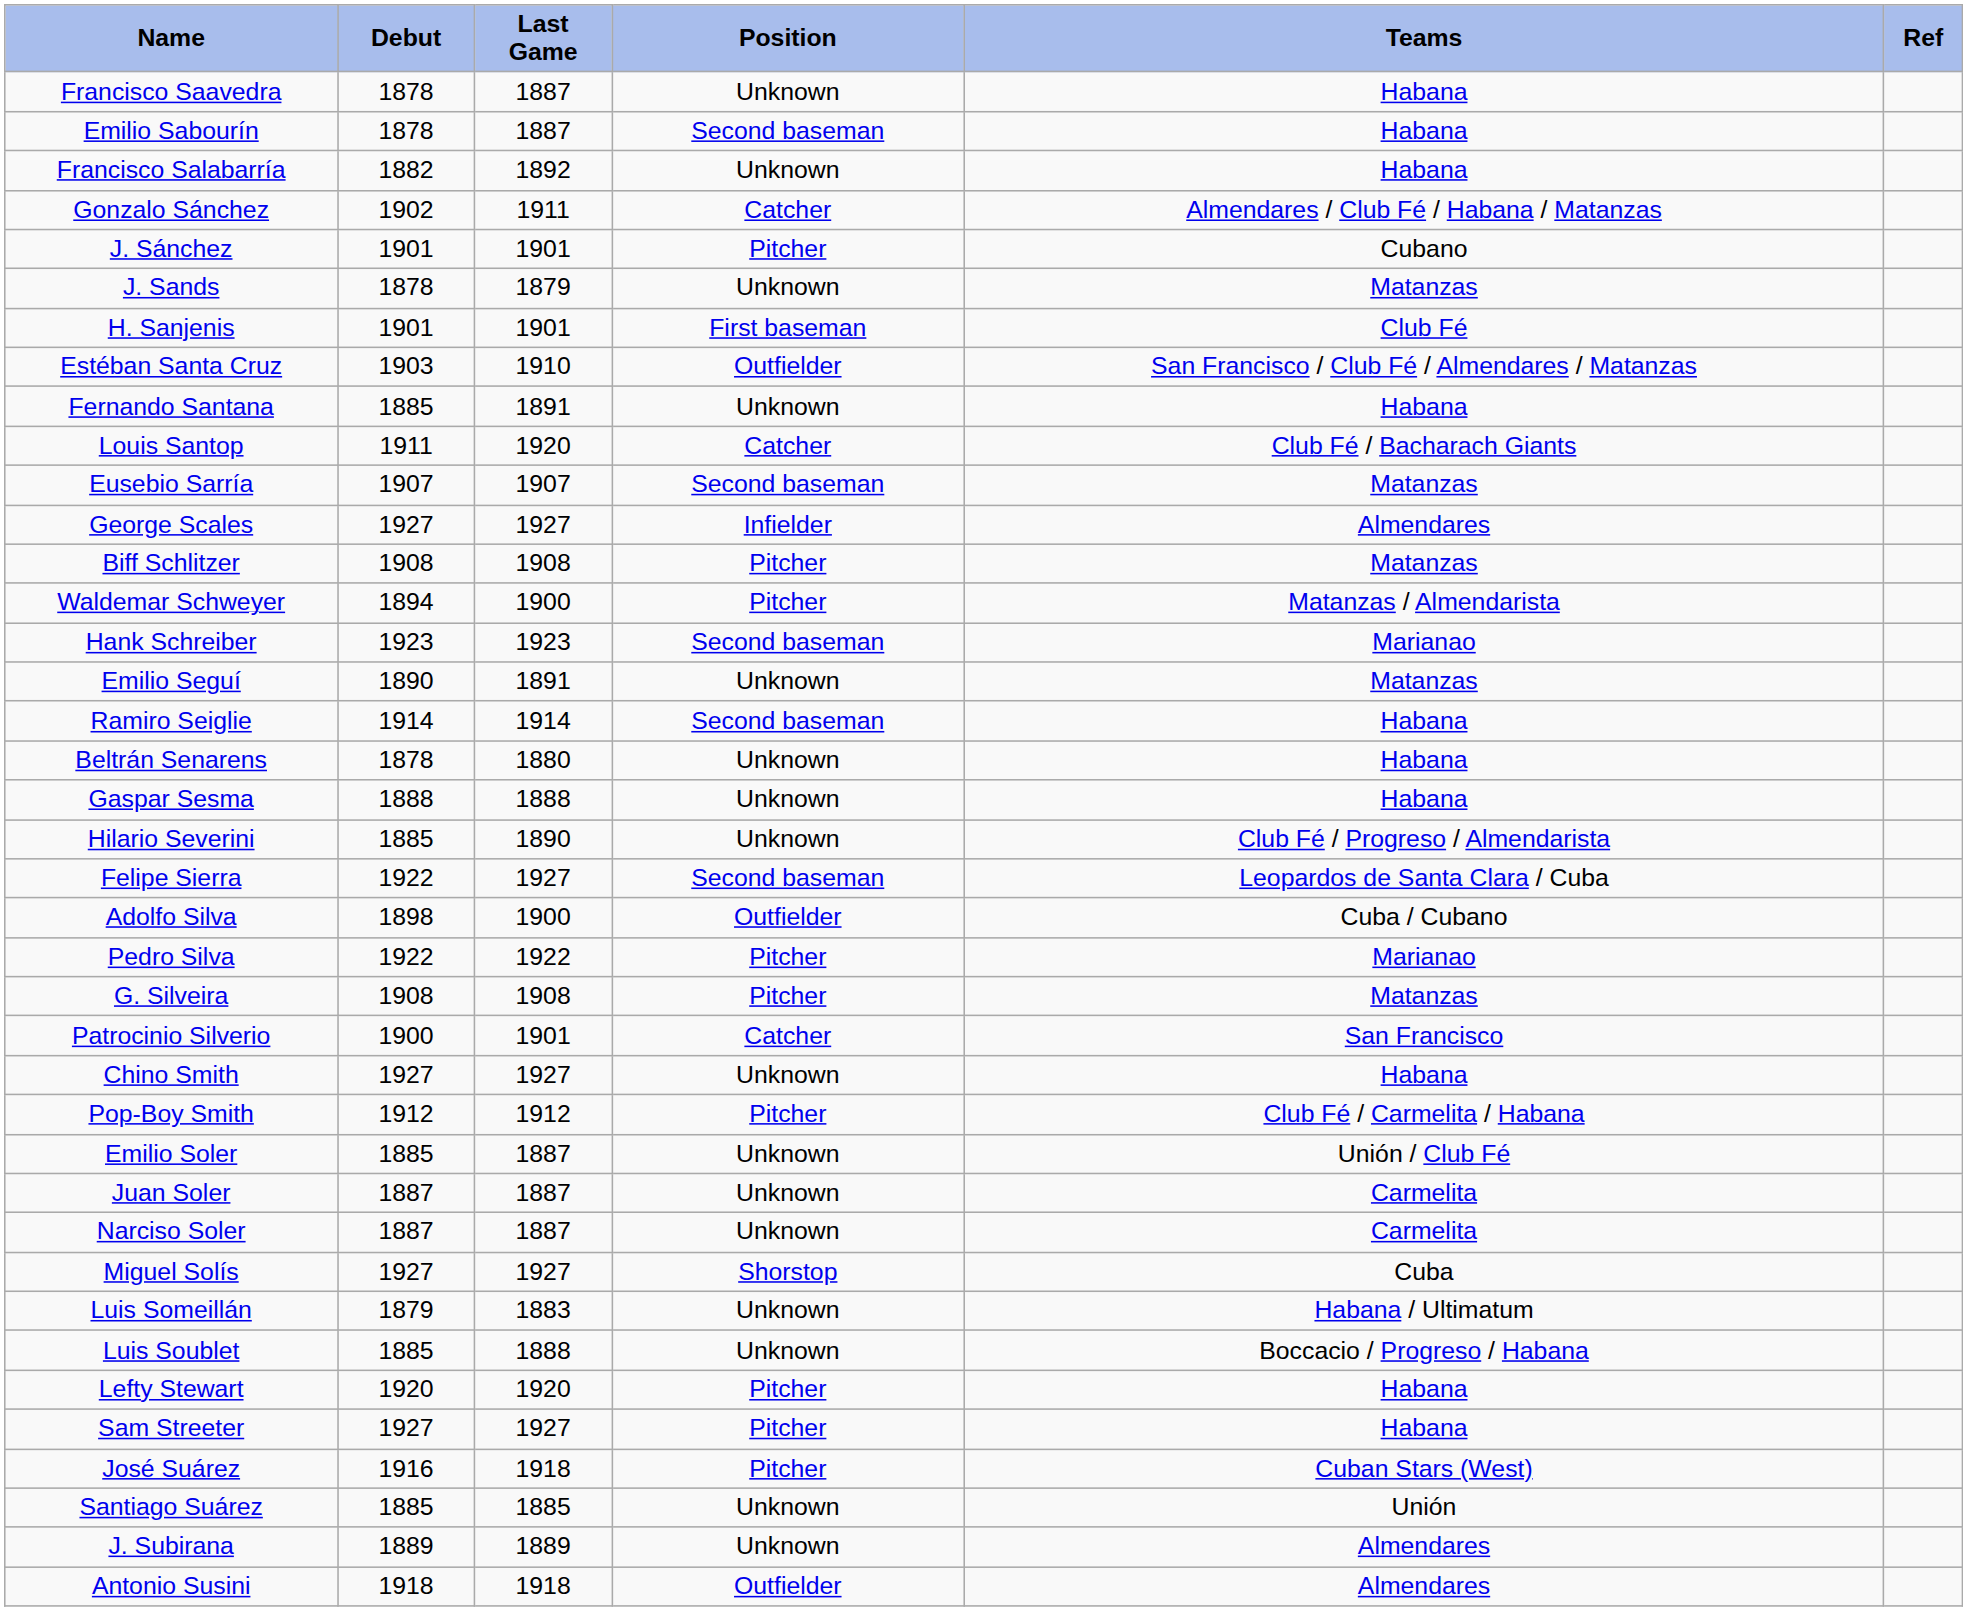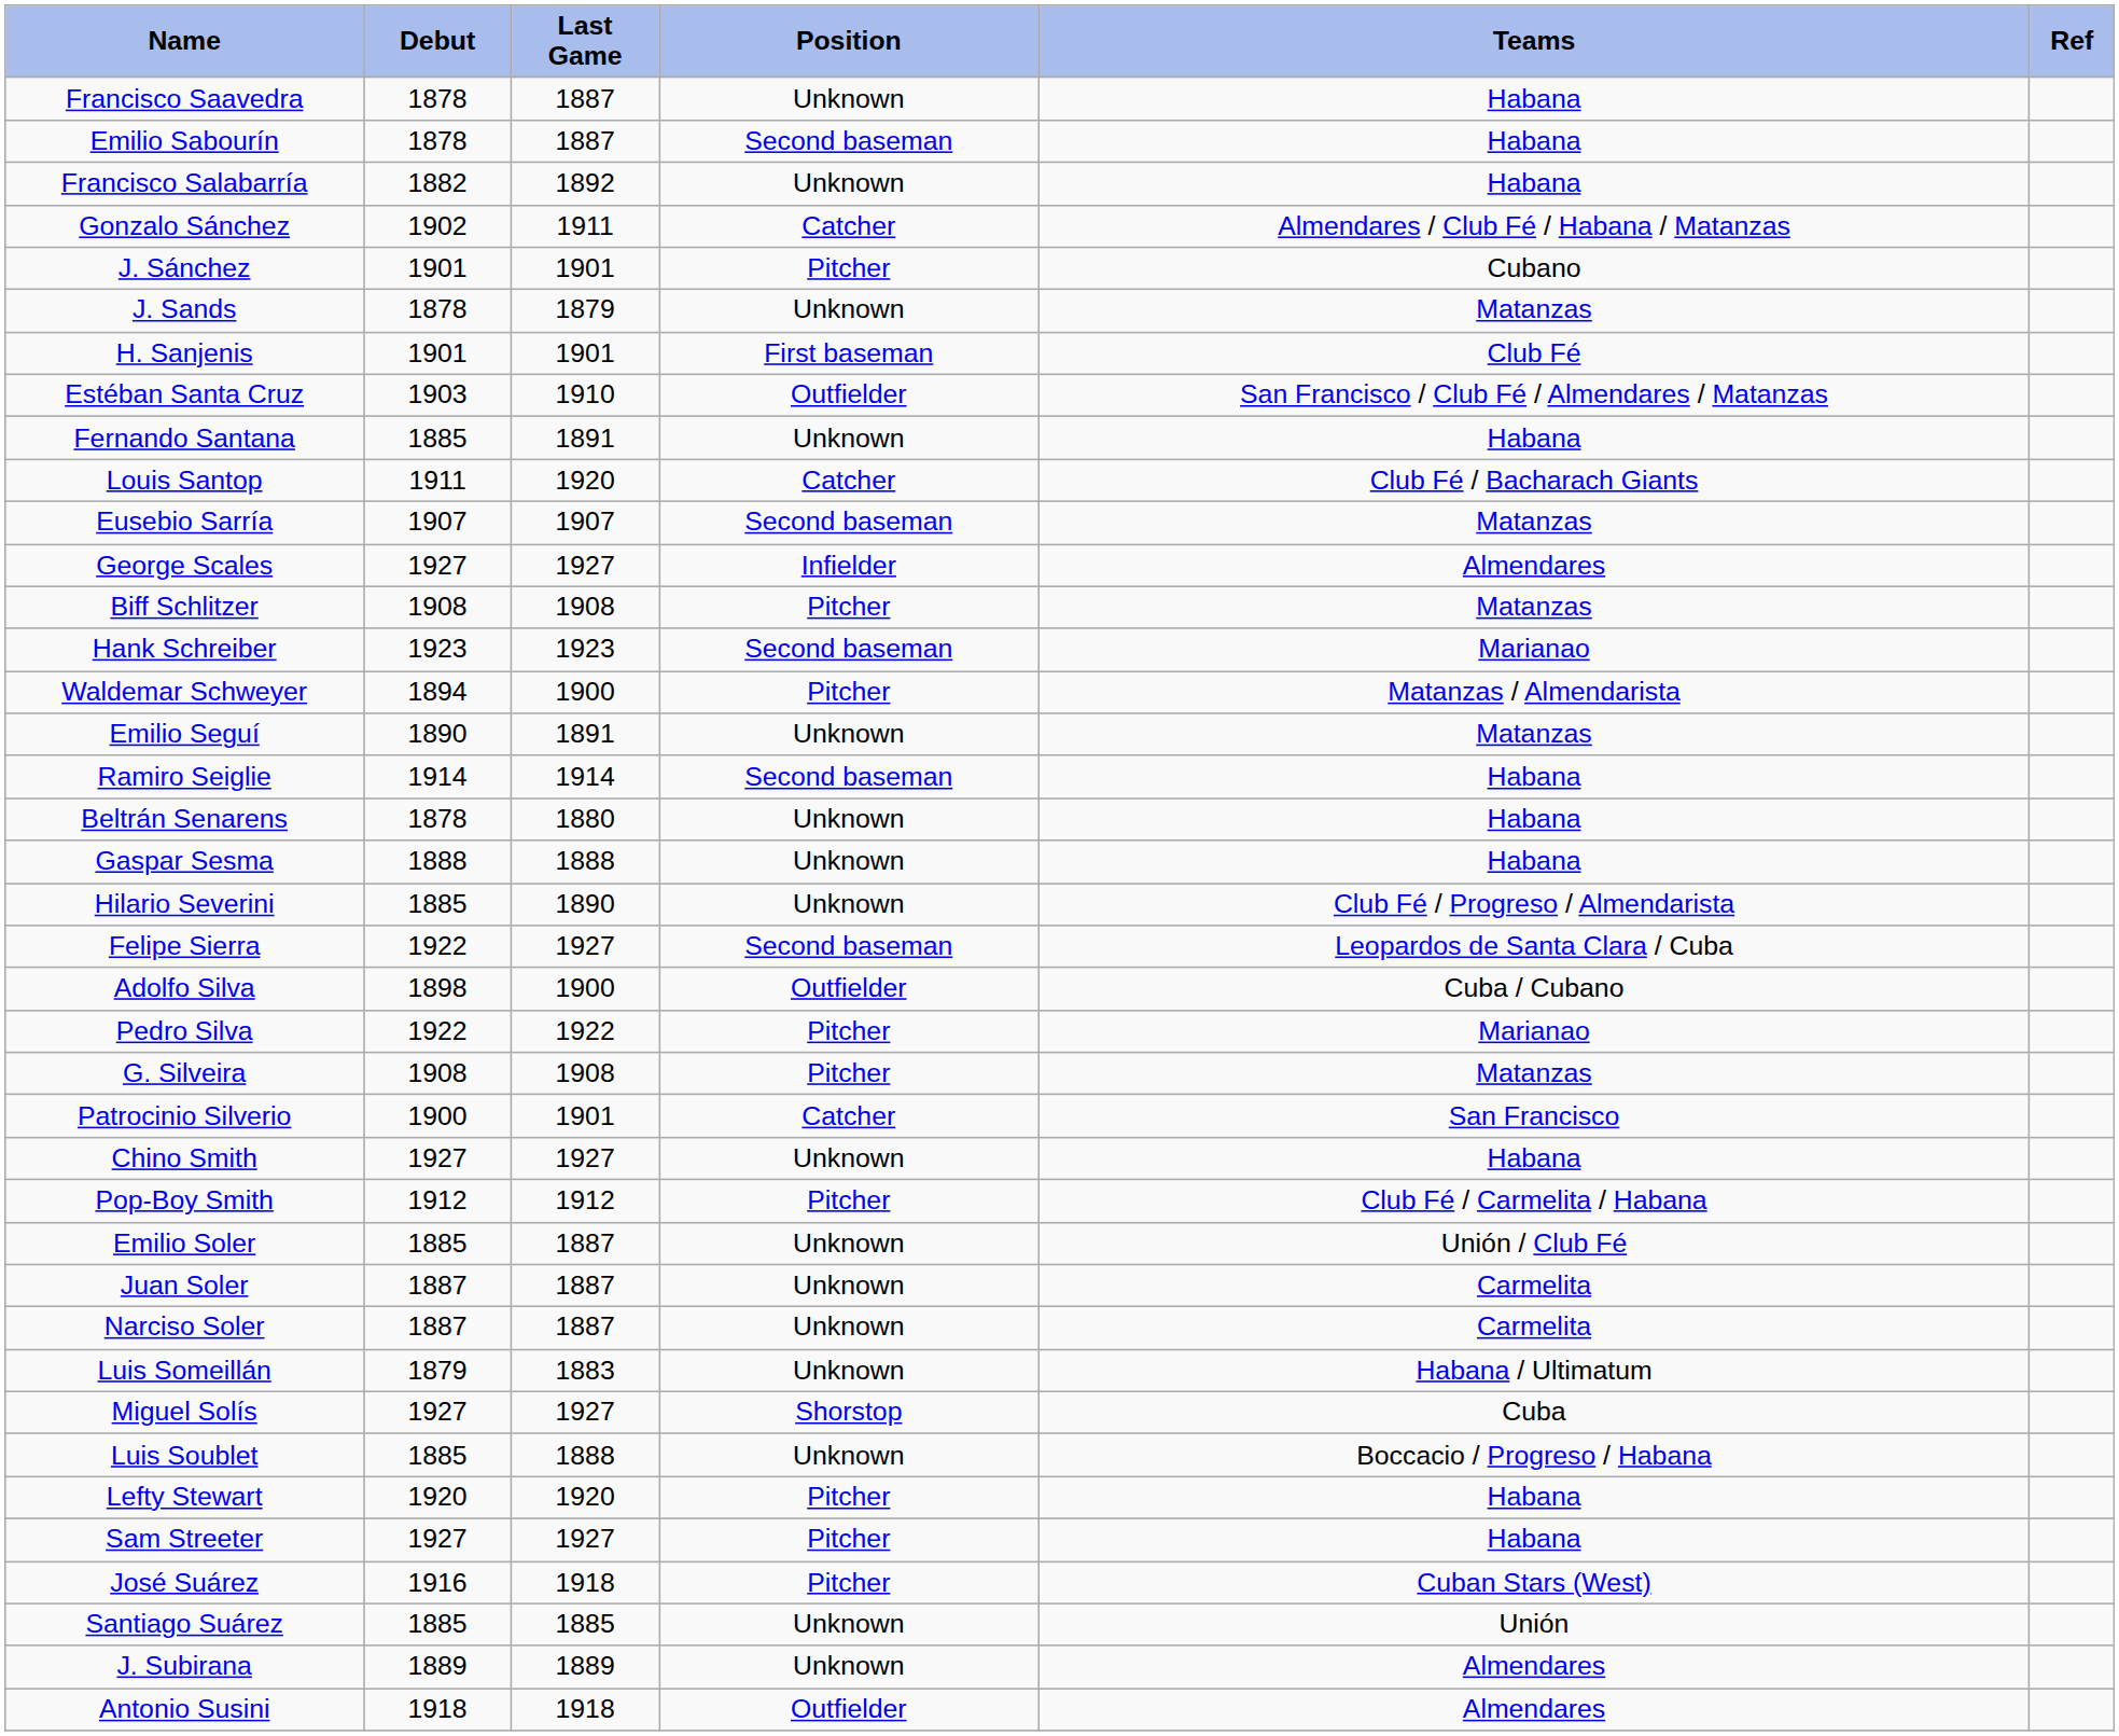 <table class="wikitable" style="width: 100%">
 <tr>
 <th style="background:#a8bdec; width:17%;">Name</th>
 <th style="width:7%; background:#a8bdec;">Debut</th>
 <th style="width:7%; background:#a8bdec;">Last Game</th>
 <th style="width:18%; background:#a8bdec;">Position</th>
 <th style="width:47%; background:#a8bdec;">Teams</th>
 <th style="width:4%; background:#a8bdec;">Ref</th>
 </tr>
 <tr align=center>
 <td><a href='#'>Francisco Saavedra</a></td>
 <td>1878</td>
 <td>1887</td>
 <td>Unknown</td>
 <td><a href='#'>Habana</a></td>
 <td></td>
 </tr>
 <tr align=center>
 <td><a href='#'>Emilio Sabourín</a></td>
 <td>1878</td>
 <td>1887</td>
 <td><a href='#'>Second baseman</a></td>
 <td><a href='#'>Habana</a></td>
 <td></td>
 </tr>
 <tr align=center>
 <td><a href='#'>Francisco Salabarría</a></td>
 <td>1882</td>
 <td>1892</td>
 <td>Unknown</td>
 <td><a href='#'>Habana</a></td>
 <td></td>
 </tr>
 <tr align=center>
 <td><a href='#'>Gonzalo Sánchez</a></td>
 <td>1902</td>
 <td>1911</td>
 <td><a href='#'>Catcher</a></td>
 <td><a href='#'>Almendares</a> / <a href='#'>Club Fé</a> / <a href='#'>Habana</a> / <a href='#'>Matanzas</a></td>
 <td></td>
 </tr>
 <tr align=center>
 <td><a href='#'>J. Sánchez</a></td>
 <td>1901</td>
 <td>1901</td>
 <td><a href='#'>Pitcher</a></td>
 <td>Cubano</td>
 <td></td>
 </tr>
 <tr align=center>
 <td><a href='#'>J. Sands</a></td>
 <td>1878</td>
 <td>1879</td>
 <td>Unknown</td>
 <td><a href='#'>Matanzas</a></td>
 <td></td>
 </tr>
 <tr align=center>
 <td><a href='#'>H. Sanjenis</a></td>
 <td>1901</td>
 <td>1901</td>
 <td><a href='#'>First baseman</a></td>
 <td><a href='#'>Club Fé</a></td>
 <td></td>
 </tr>
 <tr align=center>
 <td><a href='#'>Estéban Santa Cruz</a></td>
 <td>1903</td>
 <td>1910</td>
 <td><a href='#'>Outfielder</a></td>
 <td><a href='#'>San Francisco</a> / <a href='#'>Club Fé</a> / <a href='#'>Almendares</a> / <a href='#'>Matanzas</a></td>
 <td></td>
 </tr>
 <tr align=center>
 <td><a href='#'>Fernando Santana</a></td>
 <td>1885</td>
 <td>1891</td>
 <td>Unknown</td>
 <td><a href='#'>Habana</a></td>
 <td></td>
 </tr>
 <tr align=center>
 <td><a href='#'>Louis Santop</a></td>
 <td>1911</td>
 <td>1920</td>
 <td><a href='#'>Catcher</a></td>
 <td><a href='#'>Club Fé</a> / <a href='#'>Bacharach Giants</a></td>
 <td></td>
 </tr>
 <tr align=center>
 <td><a href='#'>Eusebio Sarría</a></td>
 <td>1907</td>
 <td>1907</td>
 <td><a href='#'>Second baseman</a></td>
 <td><a href='#'>Matanzas</a></td>
 <td></td>
 </tr>
 <tr align=center>
 <td><a href='#'>George Scales</a></td>
 <td>1927</td>
 <td>1927</td>
 <td><a href='#'>Infielder</a></td>
 <td><a href='#'>Almendares</a></td>
 <td></td>
 </tr>
 <tr align=center>
 <td><a href='#'>Biff Schlitzer</a></td>
 <td>1908</td>
 <td>1908</td>
 <td><a href='#'>Pitcher</a></td>
 <td><a href='#'>Matanzas</a></td>
 <td></td>
 </tr>
 <tr align=center>
+<td><a href='#'>Hank Schreiber</a></td>
+<td>1923</td>
+<td>1923</td>
+<td><a href='#'>Second baseman</a></td>
+<td><a href='#'>Marianao</a></td>
+<td></td>
+</tr>
+<tr align=center>
 <td><a href='#'>Waldemar Schweyer</a></td>
 <td>1894</td>
 <td>1900</td>
 <td><a href='#'>Pitcher</a></td>
 <td><a href='#'>Matanzas</a> / <a href='#'>Almendarista</a></td>
 <td> </td>
-</tr>
-<tr align=center>
-<td><a href='#'>Hank Schreiber</a></td>
-<td>1923</td>
-<td>1923</td>
-<td><a href='#'>Second baseman</a></td>
-<td><a href='#'>Marianao</a></td>
-<td></td>
 </tr>
 <tr align=center>
 <td><a href='#'>Emilio Seguí</a></td>
 <td>1890</td>
 <td>1891</td>
 <td>Unknown</td>
 <td><a href='#'>Matanzas</a></td>
 <td></td>
 </tr>
 <tr align=center>
 <td><a href='#'>Ramiro Seiglie</a></td>
 <td>1914</td>
 <td>1914</td>
 <td><a href='#'>Second baseman</a></td>
 <td><a href='#'>Habana</a></td>
 <td></td>
 </tr>
 <tr align=center>
 <td><a href='#'>Beltrán Senarens</a></td>
 <td>1878</td>
 <td>1880</td>
 <td>Unknown</td>
 <td><a href='#'>Habana</a></td>
 <td></td>
 </tr>
 <tr align=center>
 <td><a href='#'>Gaspar Sesma</a></td>
 <td>1888</td>
 <td>1888</td>
 <td>Unknown</td>
 <td><a href='#'>Habana</a></td>
 <td></td>
 </tr>
 <tr align=center>
 <td><a href='#'>Hilario Severini</a></td>
 <td>1885</td>
 <td>1890</td>
 <td>Unknown</td>
 <td><a href='#'>Club Fé</a> / <a href='#'>Progreso</a> / <a href='#'>Almendarista</a></td>
 <td></td>
 </tr>
 <tr align=center>
 <td><a href='#'>Felipe Sierra</a></td>
 <td>1922</td>
 <td>1927</td>
 <td><a href='#'>Second baseman</a></td>
 <td><a href='#'>Leopardos de Santa Clara</a> / Cuba</td>
 <td></td>
 </tr>
 <tr align=center>
 <td><a href='#'>Adolfo Silva</a></td>
 <td>1898</td>
 <td>1900</td>
 <td><a href='#'>Outfielder</a></td>
 <td>Cuba / Cubano</td>
 <td> </td>
 </tr>
 <tr align=center>
 <td><a href='#'>Pedro Silva</a></td>
 <td>1922</td>
 <td>1922</td>
 <td><a href='#'>Pitcher</a></td>
 <td><a href='#'>Marianao</a></td>
 <td></td>
 </tr>
 <tr align=center>
 <td><a href='#'>G. Silveira</a></td>
 <td>1908</td>
 <td>1908</td>
 <td><a href='#'>Pitcher</a></td>
 <td><a href='#'>Matanzas</a></td>
 <td></td>
 </tr>
 <tr align=center>
 <td><a href='#'>Patrocinio Silverio</a></td>
 <td>1900</td>
 <td>1901</td>
 <td><a href='#'>Catcher</a></td>
 <td><a href='#'>San Francisco</a></td>
 <td></td>
 </tr>
 <tr align=center>
 <td><a href='#'>Chino Smith</a></td>
 <td>1927</td>
 <td>1927</td>
 <td>Unknown</td>
 <td><a href='#'>Habana</a></td>
 <td></td>
 </tr>
 <tr align=center>
 <td><a href='#'>Pop-Boy Smith</a></td>
 <td>1912</td>
 <td>1912</td>
 <td><a href='#'>Pitcher</a></td>
 <td><a href='#'>Club Fé</a> / <a href='#'>Carmelita</a> / <a href='#'>Habana</a></td>
 <td></td>
 </tr>
 <tr align=center>
 <td><a href='#'>Emilio Soler</a></td>
 <td>1885</td>
 <td>1887</td>
 <td>Unknown</td>
 <td>Unión / <a href='#'>Club Fé</a></td>
 <td></td>
 </tr>
 <tr align=center>
 <td><a href='#'>Juan Soler</a></td>
 <td>1887</td>
 <td>1887</td>
 <td>Unknown</td>
 <td><a href='#'>Carmelita</a></td>
 <td></td>
 </tr>
 <tr align=center>
 <td><a href='#'>Narciso Soler</a></td>
 <td>1887</td>
 <td>1887</td>
 <td>Unknown</td>
 <td><a href='#'>Carmelita</a></td>
 <td></td>
 </tr>
 <tr align=center>
+<td><a href='#'>Luis Someillán</a></td>
+<td>1879</td>
+<td>1883</td>
+<td>Unknown</td>
+<td><a href='#'>Habana</a> / Ultimatum</td>
+<td></td>
+</tr>
+<tr align=center>
 <td><a href='#'>Miguel Solís</a></td>
 <td>1927</td>
 <td>1927</td>
 <td><a href='#'>Shorstop</a></td>
 <td>Cuba</td>
-<td></td>
-</tr>
-<tr align=center>
-<td><a href='#'>Luis Someillán</a></td>
-<td>1879</td>
-<td>1883</td>
-<td>Unknown</td>
-<td><a href='#'>Habana</a> / Ultimatum</td>
 <td></td>
 </tr>
 <tr align=center>
 <td><a href='#'>Luis Soublet</a></td>
 <td>1885</td>
 <td>1888</td>
 <td>Unknown</td>
 <td>Boccacio / <a href='#'>Progreso</a> / <a href='#'>Habana</a></td>
 <td></td>
 </tr>
 <tr align=center>
 <td><a href='#'>Lefty Stewart</a></td>
 <td>1920</td>
 <td>1920</td>
 <td><a href='#'>Pitcher</a></td>
 <td><a href='#'>Habana</a></td>
 <td></td>
 </tr>
 <tr align=center>
 <td><a href='#'>Sam Streeter</a></td>
 <td>1927</td>
 <td>1927</td>
 <td><a href='#'>Pitcher</a></td>
 <td><a href='#'>Habana</a></td>
 <td></td>
 </tr>
 <tr align=center>
 <td><a href='#'>José Suárez</a></td>
 <td>1916</td>
 <td>1918</td>
 <td><a href='#'>Pitcher</a></td>
 <td><a href='#'>Cuban Stars (West)</a></td>
 <td></td>
 </tr>
 <tr align=center>
 <td><a href='#'>Santiago Suárez</a></td>
 <td>1885</td>
 <td>1885</td>
 <td>Unknown</td>
 <td>Unión</td>
 <td></td>
 </tr>
 <tr align=center>
 <td><a href='#'>J. Subirana</a></td>
 <td>1889</td>
 <td>1889</td>
 <td>Unknown</td>
 <td><a href='#'>Almendares</a></td>
 <td></td>
 </tr>
 <tr align=center>
 <td><a href='#'>Antonio Susini</a></td>
 <td>1918</td>
 <td>1918</td>
 <td><a href='#'>Outfielder</a></td>
 <td><a href='#'>Almendares</a></td>
 <td></td>
 </tr>
 </table>
